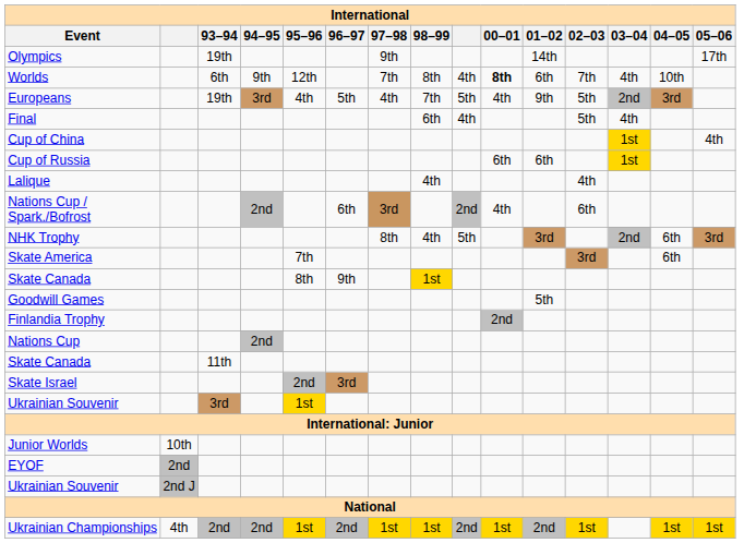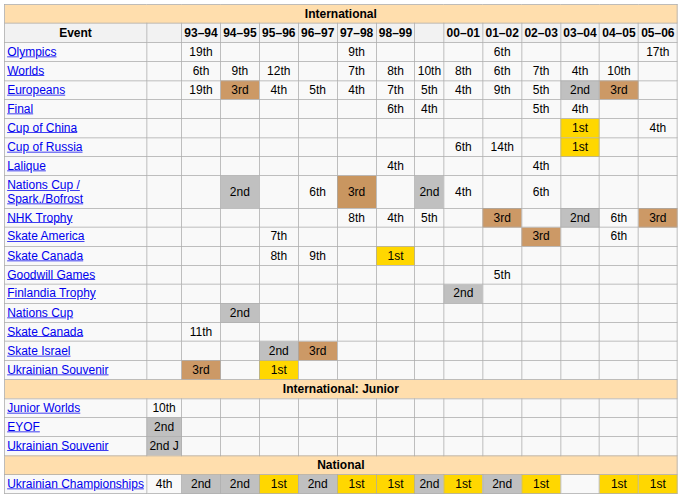 <table class="wikitable" style="text-align:center">
 <tr>
 <th style="background-color: #ffdead; " colspan=15 align=center>International</th>
 </tr>
 <tr>
 <th>Event</th>
 <th></th>
 <th>93–94</th>
 <th>94–95</th>
 <th>95–96</th>
 <th>96–97</th>
 <th>97–98</th>
 <th>98–99</th>
 <th></th>
 <th>00–01</th>
 <th>01–02</th>
 <th>02–03</th>
 <th>03–04</th>
 <th>04–05</th>
 <th>05–06</th>
 </tr>
 <tr>
 <td align=left><a href='#'>Olympics</a></td>
 <td></td>
 <td>19th</td>
 <td></td>
 <td></td>
 <td></td>
 <td>9th</td>
 <td></td>
 <td></td>
 <td></td>
-<td>14th</td>
+<td>6th</td>
 <td></td>
 <td></td>
 <td></td>
 <td>17th</td>
 </tr>
 <tr>
 <td align=left><a href='#'>Worlds</a></td>
 <td></td>
 <td>6th</td>
 <td>9th</td>
 <td>12th</td>
 <td></td>
 <td>7th</td>
 <td>8th</td>
-<td>4th</td>
-<td><strong>8th</strong></td>
+<td>10th</td>
+<td>8th</td>
 <td>6th</td>
 <td>7th</td>
 <td>4th</td>
 <td>10th</td>
 <td></td>
 </tr>
 <tr>
 <td align=left><a href='#'>Europeans</a></td>
 <td></td>
 <td>19th</td>
 <td bgcolor=cc9966>3rd</td>
 <td>4th</td>
 <td>5th</td>
 <td>4th</td>
 <td>7th</td>
 <td>5th</td>
 <td>4th</td>
 <td>9th</td>
 <td>5th</td>
 <td bgcolor=silver>2nd</td>
 <td bgcolor=cc9966>3rd</td>
 <td></td>
 </tr>
 <tr>
 <td align=left> <a href='#'>Final</a></td>
 <td></td>
 <td></td>
 <td></td>
 <td></td>
 <td></td>
 <td></td>
 <td>6th</td>
 <td>4th</td>
 <td></td>
 <td></td>
 <td>5th</td>
 <td>4th</td>
 <td></td>
 <td></td>
 </tr>
 <tr>
 <td align=left> <a href='#'>Cup of China</a></td>
 <td></td>
 <td></td>
 <td></td>
 <td></td>
 <td></td>
 <td></td>
 <td></td>
 <td></td>
 <td></td>
 <td></td>
 <td></td>
 <td bgcolor=gold>1st</td>
 <td></td>
 <td>4th</td>
 </tr>
 <tr>
 <td align=left> <a href='#'>Cup of Russia</a></td>
 <td></td>
 <td></td>
 <td></td>
 <td></td>
 <td></td>
 <td></td>
 <td></td>
 <td></td>
 <td>6th</td>
-<td>6th</td>
+<td>14th</td>
 <td></td>
 <td bgcolor=gold>1st</td>
 <td></td>
 <td></td>
 </tr>
 <tr>
 <td align=left> <a href='#'>Lalique</a></td>
 <td></td>
 <td></td>
 <td></td>
 <td></td>
 <td></td>
 <td></td>
 <td>4th</td>
 <td></td>
 <td></td>
 <td></td>
 <td>4th</td>
 <td></td>
 <td></td>
 <td></td>
 </tr>
 <tr>
 <td align=left> <a href='#'>Nations Cup /<br>Spark./Bofrost</a></td>
 <td></td>
 <td></td>
 <td bgcolor=silver>2nd</td>
 <td></td>
 <td>6th</td>
 <td bgcolor=c9966>3rd</td>
 <td></td>
 <td bgcolor=silver>2nd</td>
 <td>4th</td>
 <td></td>
 <td>6th</td>
 <td></td>
 <td></td>
 <td></td>
 </tr>
 <tr>
 <td align=left> <a href='#'>NHK Trophy</a></td>
 <td></td>
 <td></td>
 <td></td>
 <td></td>
 <td></td>
 <td>8th</td>
 <td>4th</td>
 <td>5th</td>
 <td></td>
 <td bgcolor=cc9966>3rd</td>
 <td></td>
 <td bgcolor=silver>2nd</td>
 <td>6th</td>
 <td bgcolor=cc9966>3rd</td>
 </tr>
 <tr>
 <td align=left> <a href='#'>Skate America</a></td>
 <td></td>
 <td></td>
 <td></td>
 <td>7th</td>
 <td></td>
 <td></td>
 <td></td>
 <td></td>
 <td></td>
 <td></td>
 <td bgcolor=cc9966>3rd</td>
 <td></td>
 <td>6th</td>
 <td></td>
 </tr>
 <tr>
 <td align=left> <a href='#'>Skate Canada</a></td>
 <td></td>
 <td></td>
 <td></td>
 <td>8th</td>
 <td>9th</td>
 <td></td>
 <td bgcolor=gold>1st</td>
 <td></td>
 <td></td>
 <td></td>
 <td></td>
 <td></td>
 <td></td>
 <td></td>
 </tr>
 <tr>
 <td align=left><a href='#'>Goodwill Games</a></td>
 <td></td>
 <td></td>
 <td></td>
 <td></td>
 <td></td>
 <td></td>
 <td></td>
 <td></td>
 <td></td>
 <td>5th</td>
 <td></td>
 <td></td>
 <td></td>
 <td></td>
 </tr>
 <tr>
 <td align=left><a href='#'>Finlandia Trophy</a></td>
 <td></td>
 <td></td>
 <td></td>
 <td></td>
 <td></td>
 <td></td>
 <td></td>
 <td></td>
 <td bgcolor=silver>2nd</td>
 <td></td>
 <td></td>
 <td></td>
 <td></td>
 <td></td>
 </tr>
 <tr>
 <td align=left><a href='#'>Nations Cup</a></td>
 <td></td>
 <td></td>
 <td bgcolor=silver>2nd</td>
 <td></td>
 <td></td>
 <td></td>
 <td></td>
 <td></td>
 <td></td>
 <td></td>
 <td></td>
 <td></td>
 <td></td>
 <td></td>
 </tr>
 <tr>
 <td align=left><a href='#'>Skate Canada</a></td>
 <td></td>
 <td>11th</td>
 <td></td>
 <td></td>
 <td></td>
 <td></td>
 <td></td>
 <td></td>
 <td></td>
 <td></td>
 <td></td>
 <td></td>
 <td></td>
 <td></td>
 </tr>
 <tr>
 <td align=left><a href='#'>Skate Israel</a></td>
 <td></td>
 <td></td>
 <td></td>
 <td bgcolor=silver>2nd</td>
 <td bgcolor=cc9966>3rd</td>
 <td></td>
 <td></td>
 <td></td>
 <td></td>
 <td></td>
 <td></td>
 <td></td>
 <td></td>
 <td></td>
 </tr>
 <tr>
 <td align=left><a href='#'>Ukrainian Souvenir</a></td>
 <td></td>
 <td bgcolor=cc9966>3rd</td>
 <td></td>
 <td bgcolor=gold>1st</td>
 <td></td>
 <td></td>
 <td></td>
 <td></td>
 <td></td>
 <td></td>
 <td></td>
 <td></td>
 <td></td>
 <td></td>
 </tr>
 <tr>
 <th style="background-color: #ffdead; " colspan=15 align=center>International: Junior</th>
 </tr>
 <tr>
 <td align=left><a href='#'>Junior Worlds</a></td>
 <td>10th</td>
 <td></td>
 <td></td>
 <td></td>
 <td></td>
 <td></td>
 <td></td>
 <td></td>
 <td></td>
 <td></td>
 <td></td>
 <td></td>
 <td></td>
 <td></td>
 </tr>
 <tr>
 <td align=left><a href='#'>EYOF</a></td>
 <td bgcolor=silver>2nd</td>
 <td></td>
 <td></td>
 <td></td>
 <td></td>
 <td></td>
 <td></td>
 <td></td>
 <td></td>
 <td></td>
 <td></td>
 <td></td>
 <td></td>
 <td></td>
 </tr>
 <tr>
 <td align=left><a href='#'>Ukrainian Souvenir</a></td>
 <td bgcolor="silver">2nd J</td>
 <td></td>
 <td></td>
 <td></td>
 <td></td>
 <td></td>
 <td></td>
 <td></td>
 <td></td>
 <td></td>
 <td></td>
 <td></td>
 <td></td>
 <td></td>
 </tr>
 <tr>
 <th style="background-color: #ffdead; " colspan=15 align=center>National</th>
 </tr>
 <tr>
 <td align=left><a href='#'>Ukrainian Championships</a></td>
 <td>4th</td>
 <td bgcolor=silver>2nd</td>
 <td bgcolor=silver>2nd</td>
 <td bgcolor=gold>1st</td>
 <td bgcolor=silver>2nd</td>
 <td bgcolor="gold">1st</td>
 <td bgcolor="gold">1st</td>
 <td bgcolor=silver>2nd</td>
 <td bgcolor=gold>1st</td>
 <td bgcolor=silver>2nd</td>
 <td bgcolor=gold>1st</td>
 <td></td>
 <td bgcolor=gold>1st</td>
 <td bgcolor=gold>1st</td>
 </tr>
 </table>
